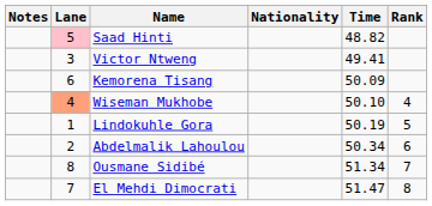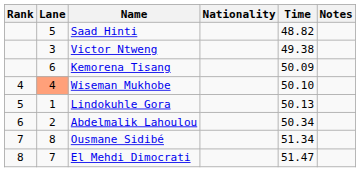 <table class="wikitable sortable" style="text-align:center">
 <tr>
-<th>Notes</th>
+<th>Rank</th>
 <th>Lane</th>
 <th>Name</th>
 <th>Nationality</th>
 <th>Time</th>
-<th>Rank</th>
+<th>Notes</th>
 </tr>
 <tr>
 <td></td>
-<td style="background: pink;">5</td>
+<td>5</td>
 <td align=left><a href='#'>Saad Hinti</a></td>
 <td align=left></td>
 <td>48.82</td>
 <td></td>
 </tr>
 <tr>
 <td></td>
 <td>3</td>
 <td align=left><a href='#'>Victor Ntweng</a></td>
 <td align=left></td>
-<td>49.41</td>
+<td>49.38</td>
 <td></td>
 </tr>
 <tr>
 <td></td>
 <td>6</td>
 <td align=left><a href='#'>Kemorena Tisang</a></td>
 <td align=left></td>
 <td>50.09</td>
 <td></td>
 </tr>
 <tr>
-<td></td>
+<td>4</td>
 <td style="background: lightsalmon;">4</td>
 <td align=left><a href='#'>Wiseman Mukhobe</a></td>
 <td align=left></td>
 <td>50.10</td>
-<td>4</td>
+<td></td>
 </tr>
 <tr>
-<td></td>
+<td>5</td>
 <td>1</td>
 <td align=left><a href='#'>Lindokuhle Gora</a></td>
 <td align=left></td>
-<td>50.19</td>
-<td>5</td>
+<td>50.13</td>
+<td></td>
 </tr>
 <tr>
-<td></td>
+<td>6</td>
 <td>2</td>
 <td align=left><a href='#'>Abdelmalik Lahoulou</a></td>
 <td align=left></td>
 <td>50.34</td>
-<td>6</td>
+<td></td>
 </tr>
 <tr>
-<td></td>
+<td>7</td>
 <td>8</td>
 <td align=left><a href='#'>Ousmane Sidibé</a></td>
 <td align=left></td>
 <td>51.34</td>
-<td>7</td>
+<td></td>
 </tr>
 <tr>
-<td></td>
+<td>8</td>
 <td>7</td>
 <td align=left><a href='#'>El Mehdi Dimocrati</a></td>
 <td align=left></td>
 <td>51.47</td>
-<td>8</td>
+<td></td>
 </tr>
 </table>
